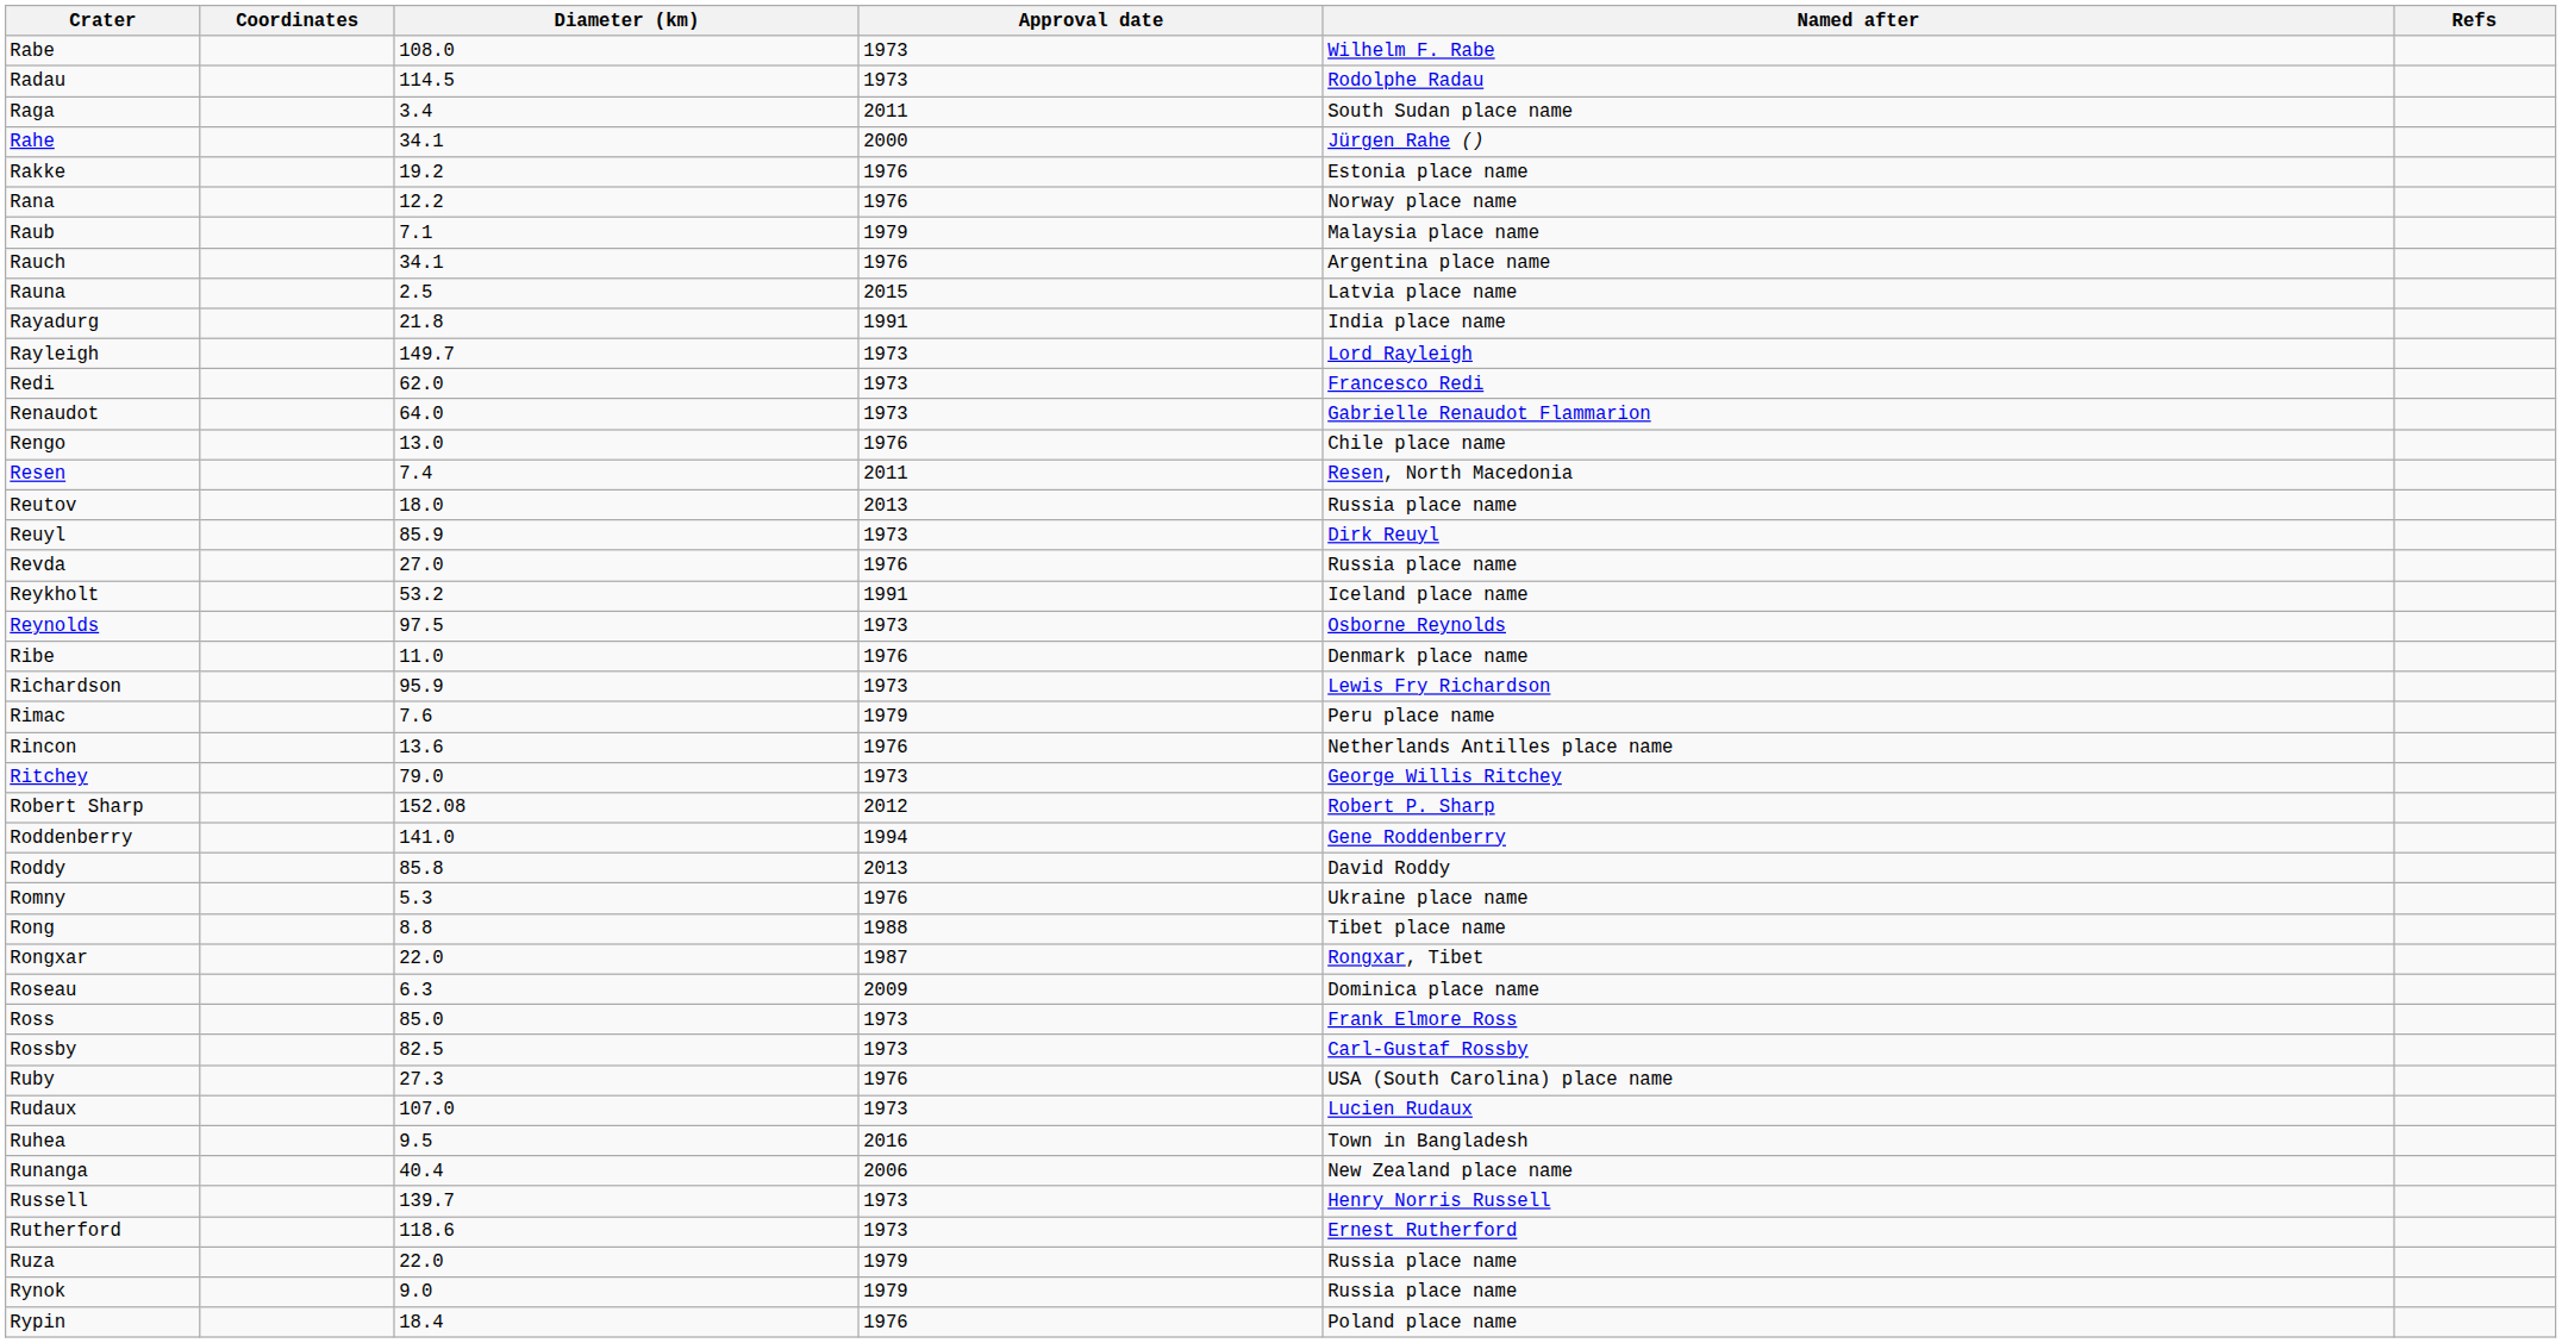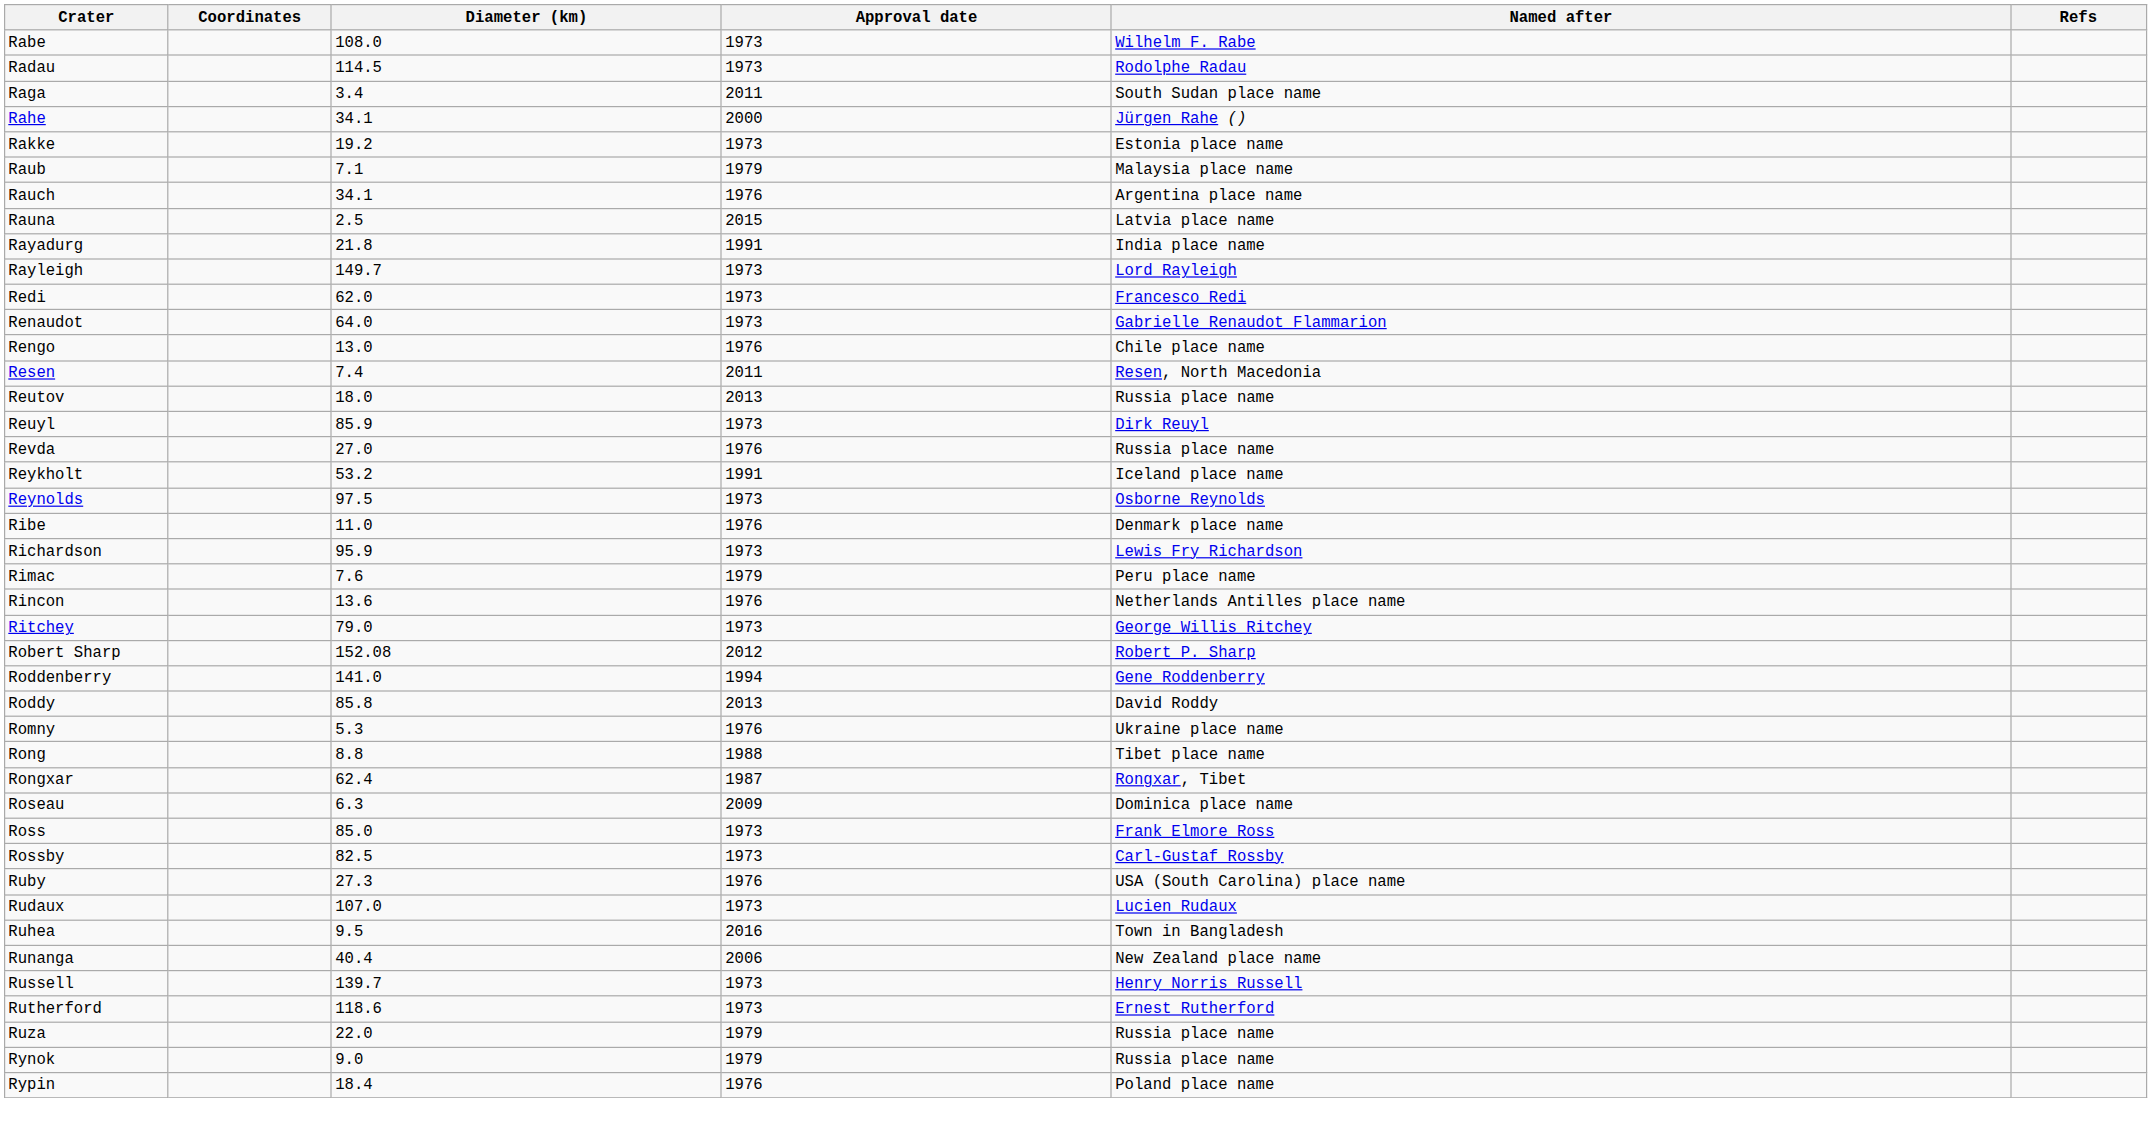 <table class="wikitable" style="min-width: 90%;">
 <tr>
 <th style="width:10em">Crater</th>
 <th style="width:10em">Coordinates</th>
 <th>Diameter (km)</th>
 <th>Approval date</th>
 <th>Named after</th>
 <th>Refs</th>
 </tr>
 <tr id="Rabe">
 <td>Rabe</td>
 <td></td>
 <td>108.0</td>
 <td>1973</td>
 <td><a href='#'>Wilhelm F. Rabe</a></td>
 <td></td>
 </tr>
 <tr id="Radau">
 <td>Radau</td>
 <td></td>
 <td>114.5</td>
 <td>1973</td>
 <td><a href='#'>Rodolphe Radau</a></td>
 <td></td>
 </tr>
 <tr id="Raga">
 <td>Raga</td>
 <td></td>
 <td>3.4</td>
 <td>2011</td>
 <td>South Sudan place name</td>
 <td></td>
 </tr>
 <tr id="Rahe">
 <td><a href='#'>Rahe</a></td>
 <td></td>
 <td>34.1</td>
 <td>2000</td>
 <td><a href='#'>Jürgen Rahe</a> <em>()</em></td>
 <td></td>
 </tr>
 <tr id="Rakke">
 <td>Rakke</td>
 <td></td>
 <td>19.2</td>
-<td>1976</td>
+<td>1973</td>
 <td>Estonia place name</td>
-<td></td>
-</tr>
-<tr id="Rana">
-<td>Rana</td>
-<td></td>
-<td>12.2</td>
-<td>1976</td>
-<td>Norway place name</td>
 <td></td>
 </tr>
 <tr id="Raub">
 <td>Raub</td>
 <td></td>
 <td>7.1</td>
 <td>1979</td>
 <td>Malaysia place name</td>
 <td></td>
 </tr>
 <tr id="Rauch">
 <td>Rauch</td>
 <td></td>
 <td>34.1</td>
 <td>1976</td>
 <td>Argentina place name</td>
 <td></td>
 </tr>
 <tr id="Rauna">
 <td>Rauna</td>
 <td></td>
 <td>2.5</td>
 <td>2015</td>
 <td>Latvia place name</td>
 <td></td>
 </tr>
 <tr id="Rayadurg">
 <td>Rayadurg</td>
 <td></td>
 <td>21.8</td>
 <td>1991</td>
 <td>India place name</td>
 <td></td>
 </tr>
 <tr id="Rayleigh">
 <td>Rayleigh</td>
 <td></td>
 <td>149.7</td>
 <td>1973</td>
 <td><a href='#'>Lord Rayleigh</a></td>
 <td></td>
 </tr>
 <tr id="Redi">
 <td>Redi</td>
 <td></td>
 <td>62.0</td>
 <td>1973</td>
 <td><a href='#'>Francesco Redi</a></td>
 <td></td>
 </tr>
 <tr id="Renaudot">
 <td>Renaudot</td>
 <td></td>
 <td>64.0</td>
 <td>1973</td>
 <td><a href='#'>Gabrielle Renaudot Flammarion</a></td>
 <td></td>
 </tr>
 <tr id="Rengo">
 <td>Rengo</td>
 <td></td>
 <td>13.0</td>
 <td>1976</td>
 <td>Chile place name</td>
 <td></td>
 </tr>
 <tr id="Resen">
 <td><a href='#'>Resen</a></td>
 <td></td>
 <td>7.4</td>
 <td>2011</td>
 <td><a href='#'>Resen</a>, North Macedonia</td>
 <td></td>
 </tr>
 <tr id="Reutov">
 <td>Reutov</td>
 <td></td>
 <td>18.0</td>
 <td>2013</td>
 <td>Russia place name</td>
 <td></td>
 </tr>
 <tr id="Reuyl">
 <td>Reuyl</td>
 <td></td>
 <td>85.9</td>
 <td>1973</td>
 <td><a href='#'>Dirk Reuyl</a></td>
 <td></td>
 </tr>
 <tr id="Revda">
 <td>Revda</td>
 <td></td>
 <td>27.0</td>
 <td>1976</td>
 <td>Russia place name</td>
 <td></td>
 </tr>
 <tr id="Reykholt">
 <td>Reykholt</td>
 <td></td>
 <td>53.2</td>
 <td>1991</td>
 <td>Iceland place name</td>
 <td></td>
 </tr>
 <tr id="Reynolds">
 <td><a href='#'>Reynolds</a></td>
 <td></td>
 <td>97.5</td>
 <td>1973</td>
 <td><a href='#'>Osborne Reynolds</a></td>
 <td></td>
 </tr>
 <tr id="Ribe">
 <td>Ribe</td>
 <td></td>
 <td>11.0</td>
 <td>1976</td>
 <td>Denmark place name</td>
 <td></td>
 </tr>
 <tr id="Richardson">
 <td>Richardson</td>
 <td></td>
 <td>95.9</td>
 <td>1973</td>
 <td><a href='#'>Lewis Fry Richardson</a></td>
 <td></td>
 </tr>
 <tr id="Rimac">
 <td>Rimac</td>
 <td></td>
 <td>7.6</td>
 <td>1979</td>
 <td>Peru place name</td>
 <td></td>
 </tr>
 <tr id="Rincon">
 <td>Rincon</td>
 <td></td>
 <td>13.6</td>
 <td>1976</td>
 <td>Netherlands Antilles place name</td>
 <td></td>
 </tr>
 <tr id="Ritchey">
 <td><a href='#'>Ritchey</a></td>
 <td></td>
 <td>79.0</td>
 <td>1973</td>
 <td><a href='#'>George Willis Ritchey</a></td>
 <td></td>
 </tr>
 <tr id="Robert Sharp">
 <td>Robert Sharp</td>
 <td></td>
 <td>152.08</td>
 <td>2012</td>
 <td><a href='#'>Robert P. Sharp</a></td>
 <td></td>
 </tr>
 <tr id="Roddenberry">
 <td>Roddenberry</td>
 <td></td>
 <td>141.0</td>
 <td>1994</td>
 <td><a href='#'>Gene Roddenberry</a></td>
 <td></td>
 </tr>
 <tr id="Roddy">
 <td>Roddy</td>
 <td></td>
 <td>85.8</td>
 <td>2013</td>
 <td>David Roddy</td>
 <td></td>
 </tr>
 <tr id="Romny">
 <td>Romny</td>
 <td></td>
 <td>5.3</td>
 <td>1976</td>
 <td>Ukraine place name</td>
 <td></td>
 </tr>
 <tr id="Rong">
 <td>Rong</td>
 <td></td>
 <td>8.8</td>
 <td>1988</td>
 <td>Tibet place name</td>
 <td></td>
 </tr>
 <tr id="Rongxar">
 <td>Rongxar</td>
 <td></td>
-<td>22.0</td>
+<td>62.4</td>
 <td>1987</td>
 <td><a href='#'>Rongxar</a>, Tibet</td>
 <td></td>
 </tr>
 <tr id="Roseau">
 <td>Roseau</td>
 <td></td>
 <td>6.3</td>
 <td>2009</td>
 <td>Dominica place name</td>
 <td></td>
 </tr>
 <tr id="Ross">
 <td>Ross</td>
 <td></td>
 <td>85.0</td>
 <td>1973</td>
 <td><a href='#'>Frank Elmore Ross</a></td>
 <td></td>
 </tr>
 <tr id="Rossby">
 <td>Rossby</td>
 <td></td>
 <td>82.5</td>
 <td>1973</td>
 <td><a href='#'>Carl-Gustaf Rossby</a></td>
 <td></td>
 </tr>
 <tr id="Ruby">
 <td>Ruby</td>
 <td></td>
 <td>27.3</td>
 <td>1976</td>
 <td>USA (South Carolina) place name</td>
 <td></td>
 </tr>
 <tr id="Rudaux">
 <td>Rudaux</td>
 <td></td>
 <td>107.0</td>
 <td>1973</td>
 <td><a href='#'>Lucien Rudaux</a></td>
 <td></td>
 </tr>
 <tr id="Ruhea">
 <td>Ruhea</td>
 <td></td>
 <td>9.5</td>
 <td>2016</td>
 <td>Town in Bangladesh</td>
 <td></td>
 </tr>
 <tr id="Runanga">
 <td>Runanga</td>
 <td></td>
 <td>40.4</td>
 <td>2006</td>
 <td>New Zealand place name</td>
 <td></td>
 </tr>
 <tr id="Russell">
 <td>Russell</td>
 <td></td>
 <td>139.7</td>
 <td>1973</td>
 <td><a href='#'>Henry Norris Russell</a></td>
 <td></td>
 </tr>
 <tr id="Rutherford">
 <td>Rutherford</td>
 <td></td>
 <td>118.6</td>
 <td>1973</td>
 <td><a href='#'>Ernest Rutherford</a></td>
 <td></td>
 </tr>
 <tr id="Ruza">
 <td>Ruza</td>
 <td></td>
 <td>22.0</td>
 <td>1979</td>
 <td>Russia place name</td>
 <td></td>
 </tr>
 <tr id="Rynok">
 <td>Rynok</td>
 <td></td>
 <td>9.0</td>
 <td>1979</td>
 <td>Russia place name</td>
 <td></td>
 </tr>
 <tr id="Rypin">
 <td>Rypin</td>
 <td></td>
 <td>18.4</td>
 <td>1976</td>
 <td>Poland place name</td>
 <td></td>
 </tr>
 </table>
